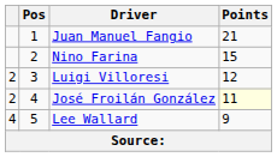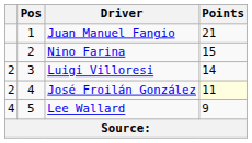 <table class="wikitable" style="font-size: 95%;">
 <tr>
 <th></th>
 <th>Pos</th>
 <th>Driver</th>
 <th>Points</th>
 </tr>
 <tr>
 <td align="left"></td>
 <td align="center">1</td>
 <td> <a href='#'>Juan Manuel Fangio</a></td>
 <td align="left">21</td>
 </tr>
 <tr>
 <td align="left"></td>
 <td align="center">2</td>
 <td> <a href='#'>Nino Farina</a></td>
 <td align="left">15</td>
 </tr>
 <tr>
 <td align="left"> 2</td>
 <td align="center">3</td>
 <td> <a href='#'>Luigi Villoresi</a></td>
-<td align="left">12</td>
+<td align="left">14</td>
 </tr>
 <tr>
 <td align="left"> 2</td>
 <td align="center">4</td>
 <td> <a href='#'>José Froilán González</a></td>
 <td align="left" style="background: lightyellow;">11</td>
 </tr>
 <tr>
 <td align="left"> 4</td>
 <td align="center">5</td>
 <td> <a href='#'>Lee Wallard</a></td>
 <td align="left">9</td>
 </tr>
 <tr>
 <th colspan=4>Source: </th>
 </tr>
 </table>
